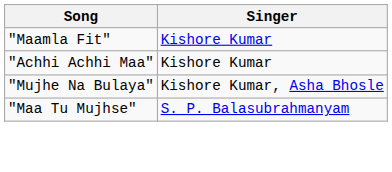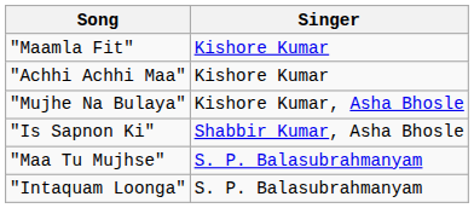 <table class="wikitable">
 <tr>
 <th>Song</th>
 <th>Singer</th>
 </tr>
 <tr>
 <td>"Maamla Fit"</td>
 <td><a href='#'>Kishore Kumar</a></td>
 </tr>
 <tr>
 <td>"Achhi Achhi Maa"</td>
 <td>Kishore Kumar</td>
 </tr>
 <tr>
 <td>"Mujhe Na Bulaya"</td>
 <td>Kishore Kumar, <a href='#'>Asha Bhosle</a></td>
 </tr>
 <tr>
+<td>"Is Sapnon Ki"</td>
+<td><a href='#'>Shabbir Kumar</a>, Asha Bhosle</td>
+</tr>
+<tr>
 <td>"Maa Tu Mujhse"</td>
 <td><a href='#'>S. P. Balasubrahmanyam</a></td>
 </tr>
+<tr>
+<td>"Intaquam Loonga"</td>
+<td>S. P. Balasubrahmanyam</td>
+</tr>
 </table>
